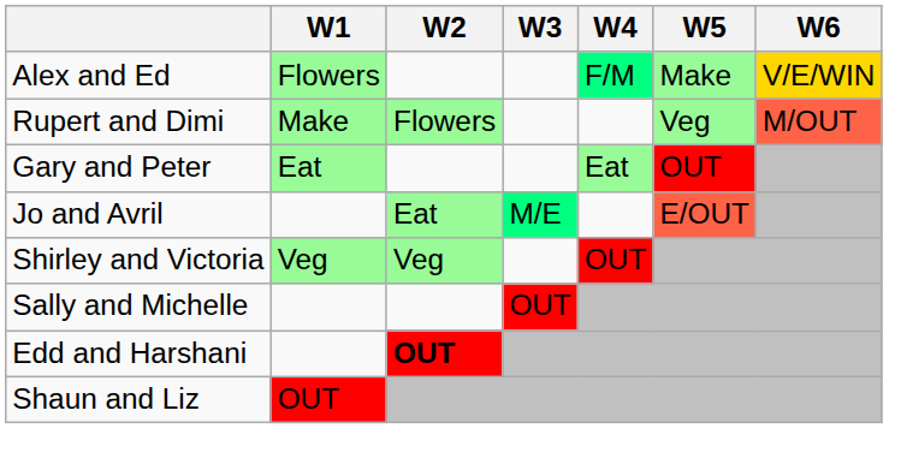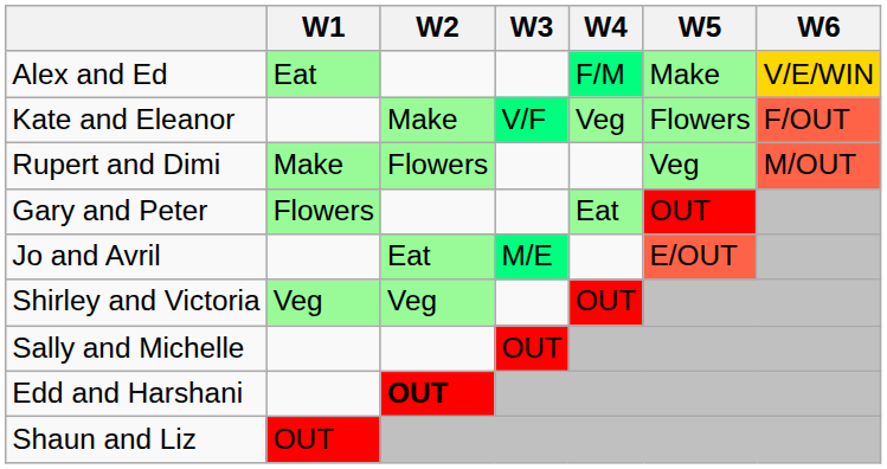 <table class="wikitable">
 <tr>
 <th></th>
 <th>W1</th>
 <th>W2</th>
 <th>W3</th>
 <th>W4</th>
 <th>W5</th>
 <th>W6</th>
 </tr>
 <tr>
 <td>Alex and Ed</td>
-<td style="background:palegreen;">Flowers</td>
+<td style="background:palegreen;">Eat</td>
 <td></td>
 <td></td>
 <td style="background:springgreen;">F/M</td>
 <td style="background:palegreen;">Make</td>
 <td style="background:gold;">V/E/WIN</td>
+</tr>
+<tr>
+<td>Kate and Eleanor</td>
+<td></td>
+<td style="background:palegreen;">Make</td>
+<td style="background:springgreen;">V/F</td>
+<td style="background:palegreen;">Veg</td>
+<td style="background:palegreen;">Flowers</td>
+<td style="background:tomato;">F/OUT</td>
 </tr>
 <tr>
 <td>Rupert and Dimi</td>
 <td style="background:palegreen;">Make</td>
 <td style="background:palegreen;">Flowers</td>
 <td></td>
 <td></td>
 <td style="background:palegreen;">Veg</td>
 <td style="background:tomato;">M/OUT</td>
 </tr>
 <tr>
 <td>Gary and Peter</td>
-<td style="background:palegreen;">Eat</td>
+<td style="background:palegreen;">Flowers</td>
 <td></td>
 <td></td>
 <td style="background:palegreen;">Eat</td>
 <td style="background:red;">OUT</td>
 <td style="background:silver;" colspan="1"></td>
 </tr>
 <tr>
 <td>Jo and Avril</td>
 <td></td>
 <td style="background:palegreen;">Eat</td>
 <td style="background:springgreen;">M/E</td>
 <td></td>
 <td style="background:tomato;">E/OUT</td>
 <td style="background:silver;" colspan="1"></td>
 </tr>
 <tr>
 <td>Shirley and Victoria</td>
 <td style="background:palegreen;">Veg</td>
 <td style="background:palegreen;">Veg</td>
 <td></td>
 <td style="background:red;">OUT</td>
 <td style="background:silver;" colspan="2"></td>
 </tr>
 <tr>
 <td>Sally and Michelle</td>
 <td></td>
 <td></td>
 <td style="background:red;">OUT</td>
 <td style="background:silver;" colspan="3"></td>
 </tr>
 <tr>
 <td>Edd and Harshani</td>
 <td></td>
 <td style="background:red;"><strong>OUT</strong></td>
 <td style="background:silver;" colspan="4"></td>
 </tr>
 <tr>
 <td>Shaun and Liz</td>
 <td style="background:red;">OUT</td>
 <td style="background:silver;" colspan="5"></td>
 </tr>
 </table>
